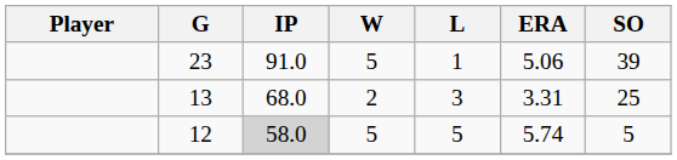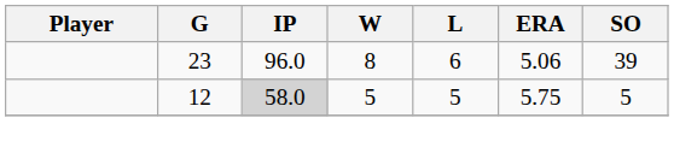 <table class="wikitable sortable">
 <tr>
 <th bgcolor="#DDDDFF" width="16%">Player</th>
 <th bgcolor="#DDDDFF" width="9%">G</th>
 <th bgcolor="#DDDDFF" width="9%">IP</th>
 <th bgcolor="#DDDDFF" width="9%">W</th>
 <th bgcolor="#DDDDFF" width="9%">L</th>
 <th bgcolor="#DDDDFF" width="9%">ERA</th>
 <th bgcolor="#DDDDFF" width="9%">SO</th>
 </tr>
 <tr align="center">
 <td></td>
 <td>23</td>
-<td>91.0</td>
-<td>5</td>
-<td>1</td>
+<td>96.0</td>
+<td>8</td>
+<td>6</td>
 <td>5.06</td>
 <td>39</td>
-</tr>
-<tr align="center">
-<td></td>
-<td>13</td>
-<td>68.0</td>
-<td>2</td>
-<td>3</td>
-<td>3.31</td>
-<td>25</td>
 </tr>
 <tr align=center>
 <td></td>
 <td>12</td>
 <td style="background: lightgrey;">58.0</td>
 <td>5</td>
 <td>5</td>
-<td>5.74</td>
+<td>5.75</td>
 <td>5</td>
 </tr>
 <tr align="center">
 </tr>
 </table>
